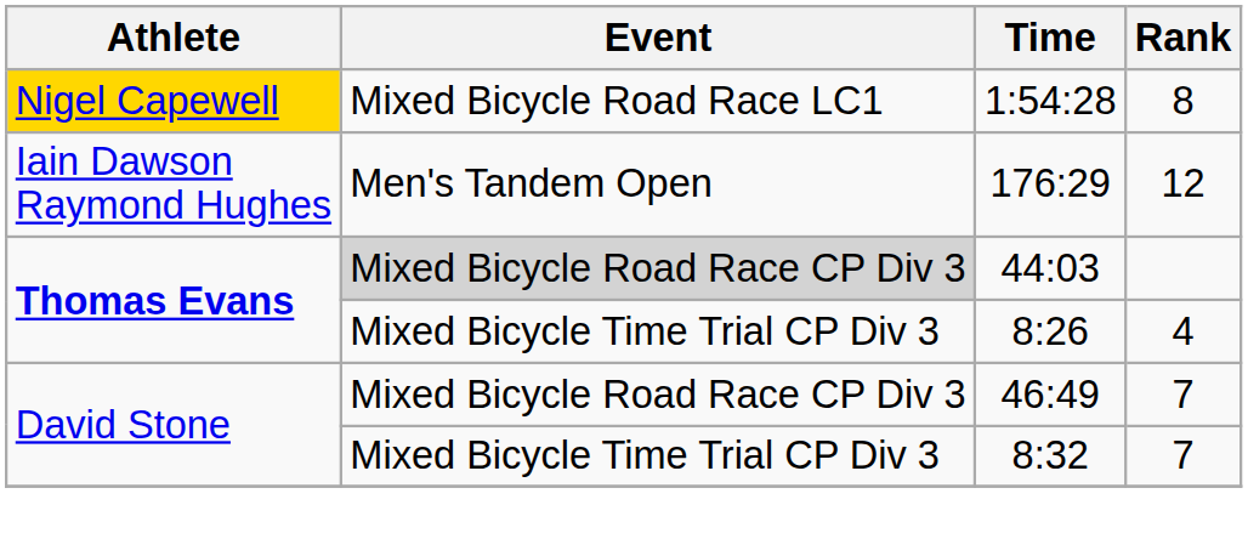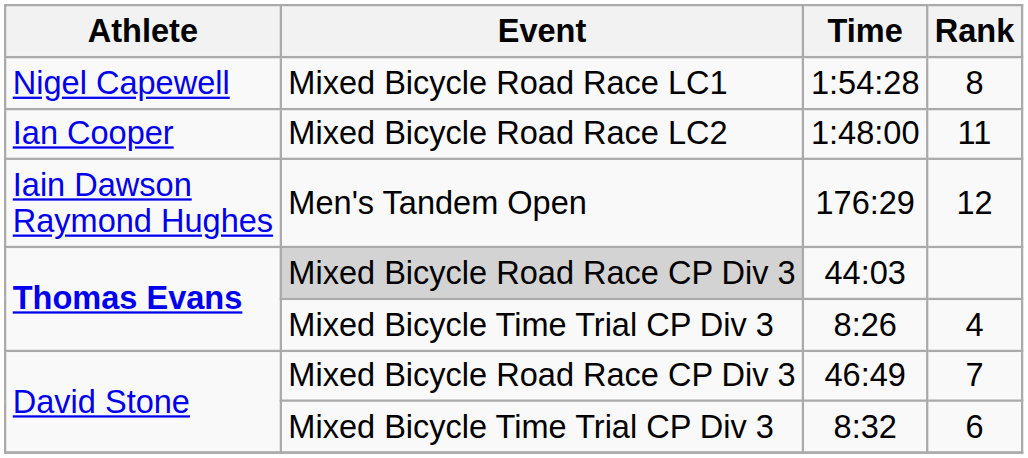 <table class=wikitable style="font-size:90%">
 <tr>
 <th>Athlete</th>
 <th>Event</th>
 <th>Time</th>
 <th>Rank</th>
 </tr>
 <tr>
-<td style="background: gold;"><a href='#'>Nigel Capewell</a></td>
+<td><a href='#'>Nigel Capewell</a></td>
 <td>Mixed Bicycle Road Race LC1</td>
 <td align="center">1:54:28</td>
 <td align="center">8</td>
+</tr>
+<tr>
+<td><a href='#'>Ian Cooper</a></td>
+<td>Mixed Bicycle Road Race LC2</td>
+<td align="center">1:48:00</td>
+<td align="center">11</td>
 </tr>
 <tr>
 <td><a href='#'>Iain Dawson</a><br><a href='#'>Raymond Hughes</a></td>
 <td>Men's Tandem Open</td>
 <td align="center">176:29</td>
 <td align="center">12</td>
 </tr>
 <tr>
 <td rowspan="2"><strong><a href='#'>Thomas Evans</a></strong></td>
 <td style="background: lightgrey;">Mixed Bicycle Road Race CP Div 3</td>
 <td align="center">44:03</td>
 <td align="center"></td>
 </tr>
 <tr>
 <td>Mixed Bicycle Time Trial CP Div 3</td>
 <td align="center">8:26</td>
 <td align="center">4</td>
 </tr>
 <tr>
 <td rowspan="2"><a href='#'>David Stone</a></td>
 <td>Mixed Bicycle Road Race CP Div 3</td>
 <td align="center">46:49</td>
 <td align="center">7</td>
 </tr>
 <tr>
 <td>Mixed Bicycle Time Trial CP Div 3</td>
 <td align="center">8:32</td>
-<td align="center">7</td>
+<td align="center">6</td>
 </tr>
 <tr>
 </tr>
 </table>
